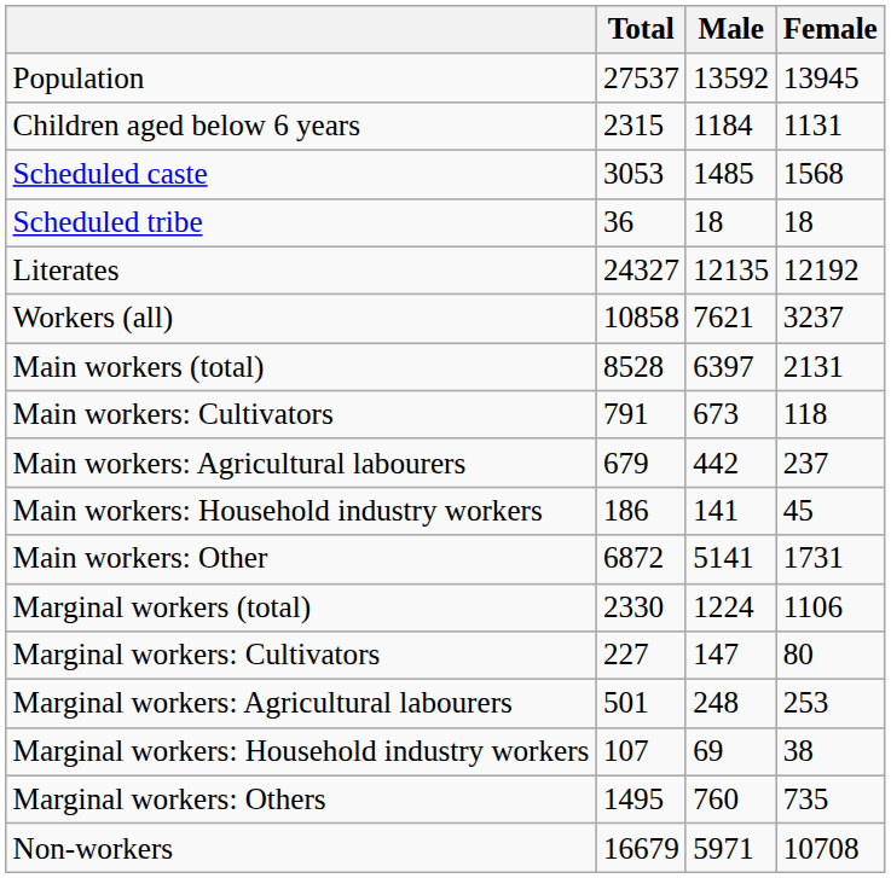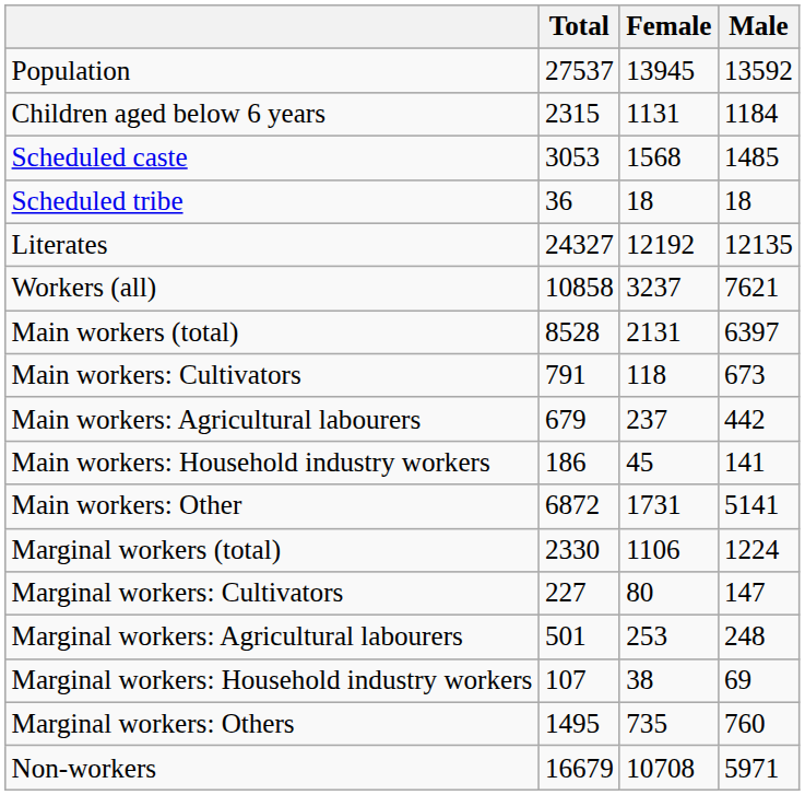 <table class="wikitable sortable">
 <tr>
 <th></th>
 <th>Total</th>
+<th>Female</th>
 <th>Male</th>
-<th>Female</th>
 </tr>
 <tr>
 <td>Population</td>
 <td>27537</td>
+<td>13945</td>
 <td>13592</td>
-<td>13945</td>
 </tr>
 <tr>
 <td>Children aged below 6 years</td>
 <td>2315</td>
+<td>1131</td>
 <td>1184</td>
-<td>1131</td>
 </tr>
 <tr>
 <td><a href='#'>Scheduled caste</a></td>
 <td>3053</td>
+<td>1568</td>
 <td>1485</td>
-<td>1568</td>
 </tr>
 <tr>
 <td><a href='#'>Scheduled tribe</a></td>
 <td>36</td>
 <td>18</td>
 <td>18</td>
 </tr>
 <tr>
 <td>Literates</td>
 <td>24327</td>
+<td>12192</td>
 <td>12135</td>
-<td>12192</td>
 </tr>
 <tr>
 <td>Workers (all)</td>
 <td>10858</td>
+<td>3237</td>
 <td>7621</td>
-<td>3237</td>
 </tr>
 <tr>
 <td>Main workers (total)</td>
 <td>8528</td>
+<td>2131</td>
 <td>6397</td>
-<td>2131</td>
 </tr>
 <tr>
 <td>Main workers: Cultivators</td>
 <td>791</td>
+<td>118</td>
 <td>673</td>
-<td>118</td>
 </tr>
 <tr>
 <td>Main workers: Agricultural labourers</td>
 <td>679</td>
+<td>237</td>
 <td>442</td>
-<td>237</td>
 </tr>
 <tr>
 <td>Main workers: Household industry workers</td>
 <td>186</td>
+<td>45</td>
 <td>141</td>
-<td>45</td>
 </tr>
 <tr>
 <td>Main workers: Other</td>
 <td>6872</td>
+<td>1731</td>
 <td>5141</td>
-<td>1731</td>
 </tr>
 <tr>
 <td>Marginal workers (total)</td>
 <td>2330</td>
+<td>1106</td>
 <td>1224</td>
-<td>1106</td>
 </tr>
 <tr>
 <td>Marginal workers: Cultivators</td>
 <td>227</td>
+<td>80</td>
 <td>147</td>
-<td>80</td>
 </tr>
 <tr>
 <td>Marginal workers: Agricultural labourers</td>
 <td>501</td>
+<td>253</td>
 <td>248</td>
-<td>253</td>
 </tr>
 <tr>
 <td>Marginal workers: Household industry workers</td>
 <td>107</td>
+<td>38</td>
 <td>69</td>
-<td>38</td>
 </tr>
 <tr>
 <td>Marginal workers: Others</td>
 <td>1495</td>
+<td>735</td>
 <td>760</td>
-<td>735</td>
 </tr>
 <tr>
 <td>Non-workers</td>
 <td>16679</td>
+<td>10708</td>
 <td>5971</td>
-<td>10708</td>
 </tr>
 </table>
